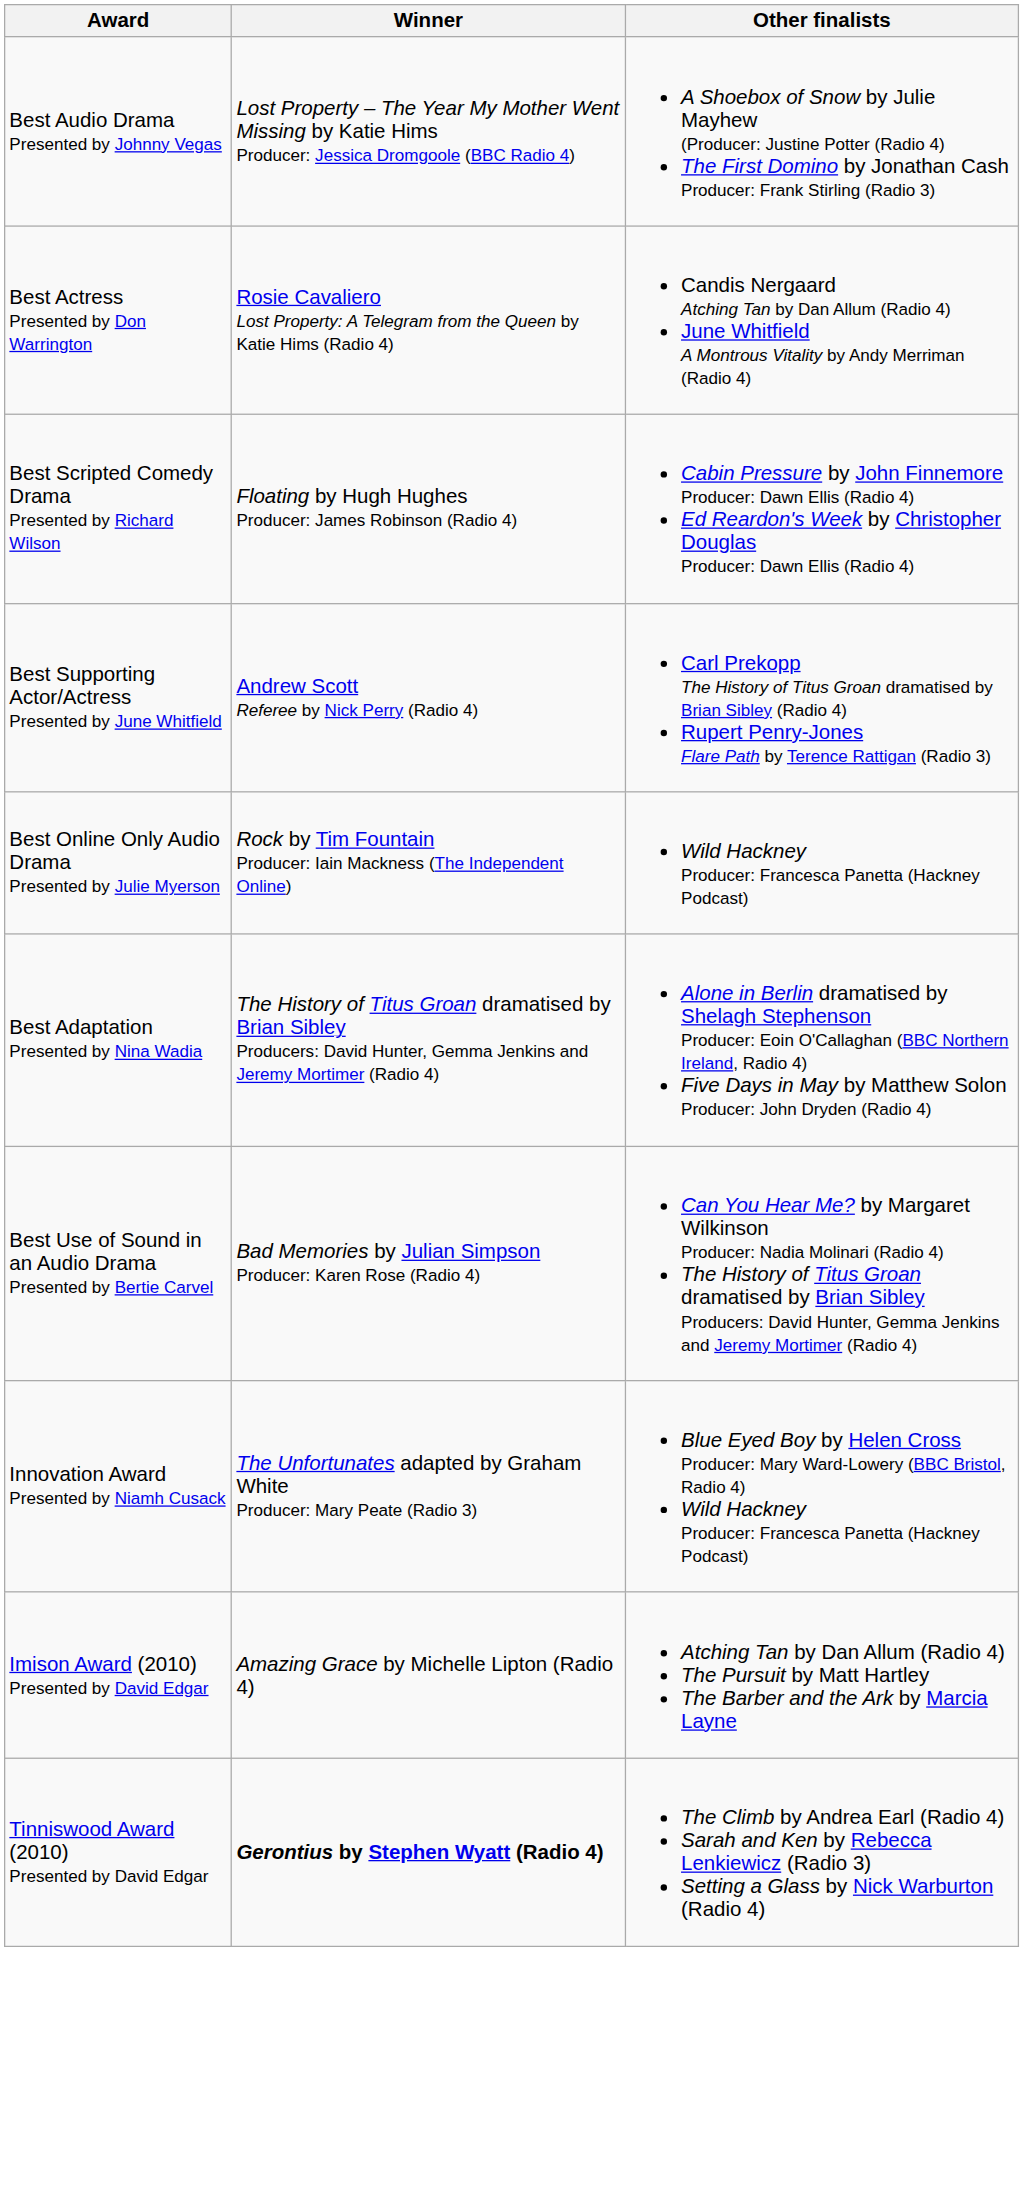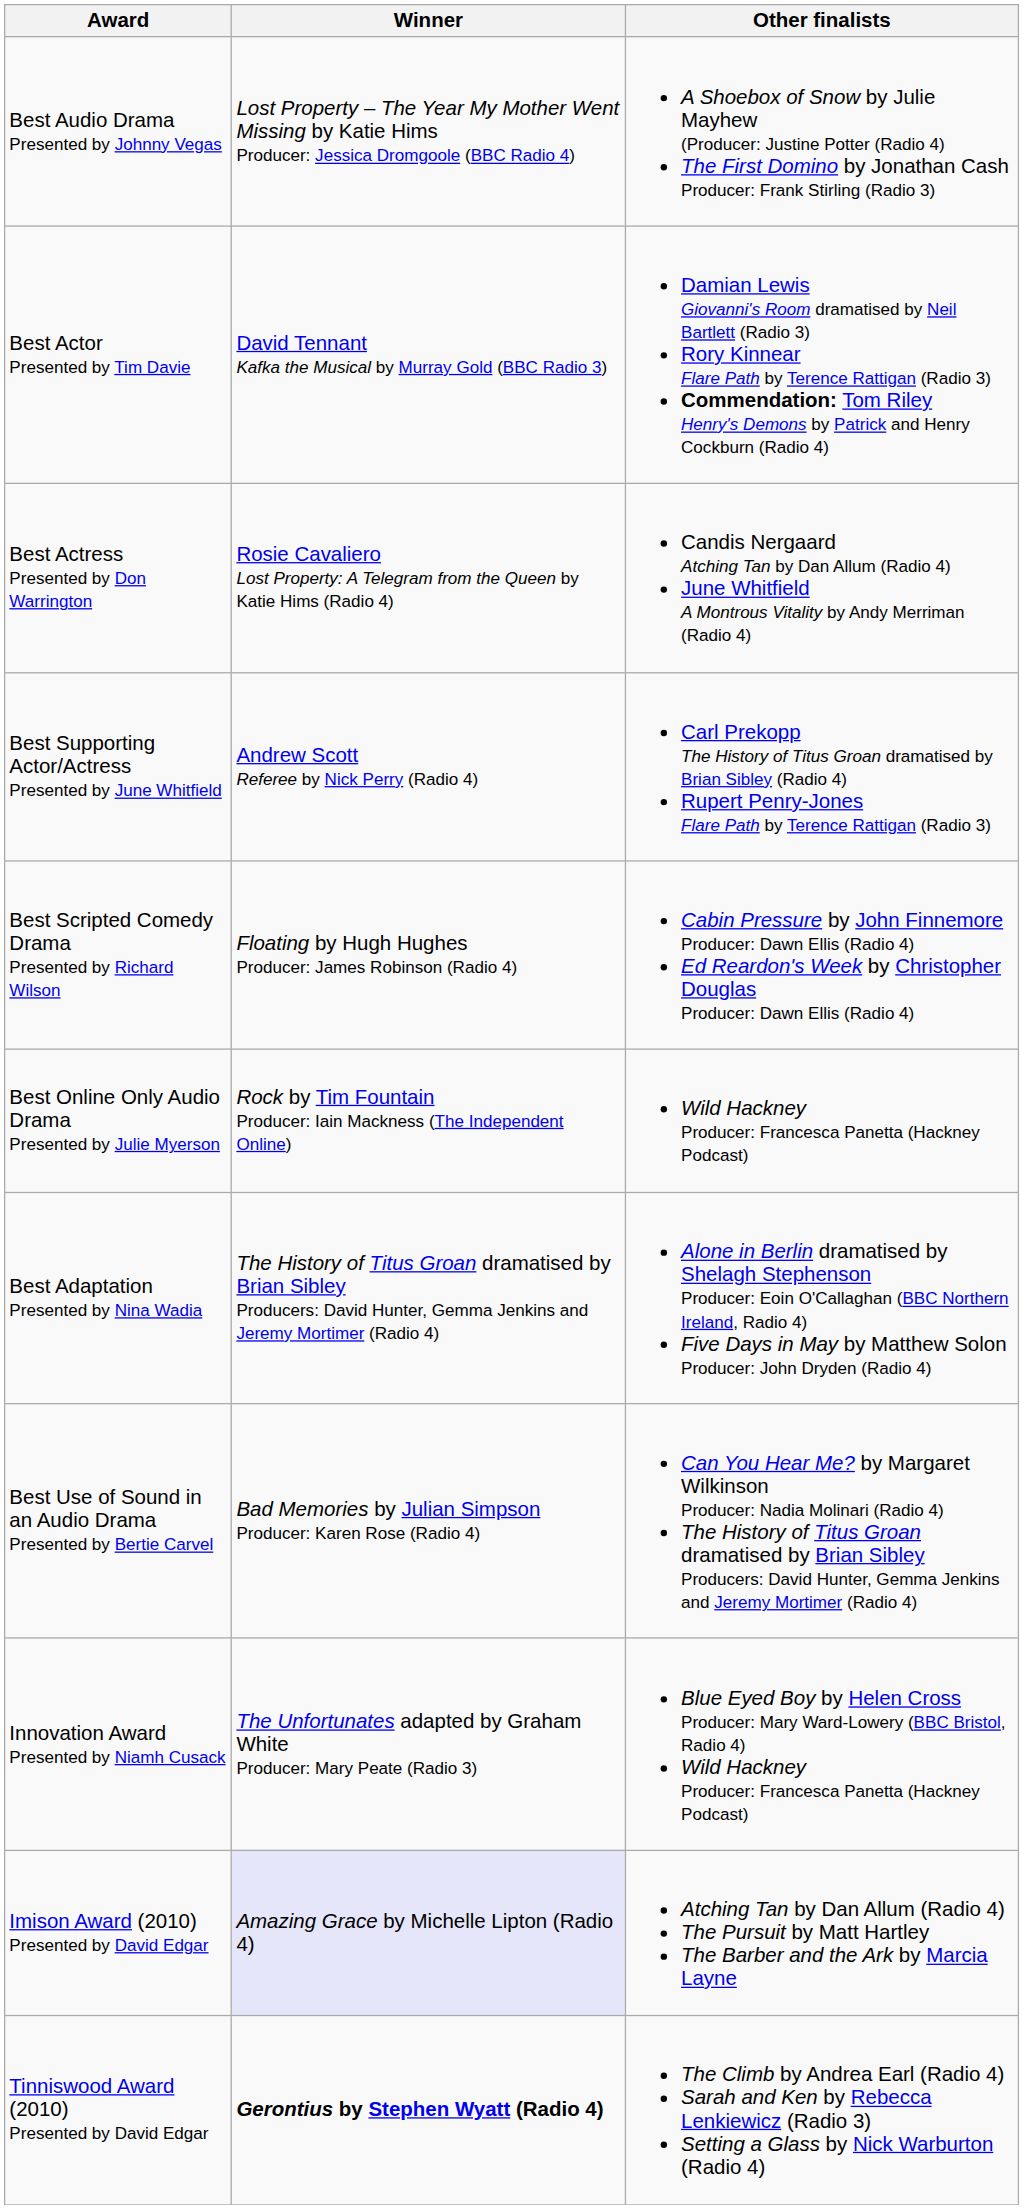 <table class="wikitable">
 <tr>
 <th style="width:170px">Award</th>
 <th style="width:300px">Winner</th>
 <th style="width:300px">Other finalists</th>
 </tr>
 <tr>
 <td>Best Audio Drama<br><small>Presented by <a href='#'>Johnny Vegas</a></small></td>
 <td><em>Lost Property – The Year My Mother Went Missing</em> by Katie Hims<br><small>Producer: <a href='#'>Jessica Dromgoole</a> (<a href='#'>BBC Radio 4</a>)</small></td>
 <td><br><ul><li><em>A Shoebox of Snow</em> by Julie Mayhew<br><small>(Producer: Justine Potter (Radio 4)</small></li><li><em><a href='#'>The First Domino</a></em> by Jonathan Cash<br><small>Producer: Frank Stirling (Radio 3)</small></li></ul></td>
 </tr>
 <tr>
+<td>Best Actor<br><small>Presented by <a href='#'>Tim Davie</a></small></td>
+<td><a href='#'>David Tennant</a><br><small><em>Kafka the Musical</em> by <a href='#'>Murray Gold</a> (<a href='#'>BBC Radio 3</a>)</small></td>
+<td><br><ul><li><a href='#'>Damian Lewis</a><br><small><em><a href='#'>Giovanni's Room</a></em> dramatised by <a href='#'>Neil Bartlett</a> (Radio 3)</small></li><li><a href='#'>Rory Kinnear</a><br><small><em><a href='#'>Flare Path</a></em> by <a href='#'>Terence Rattigan</a> (Radio 3)</small></li><li><strong>Commendation:</strong> <a href='#'>Tom Riley</a><br><small><em><a href='#'>Henry's Demons</a></em> by <a href='#'>Patrick</a> and Henry Cockburn (Radio 4)</small></li></ul></td>
+</tr>
+<tr>
 <td>Best Actress<br><small>Presented by <a href='#'>Don Warrington</a></small></td>
 <td><a href='#'>Rosie Cavaliero</a><br><small><em>Lost Property: A Telegram from the Queen</em> by Katie Hims (Radio 4)</small></td>
 <td><br><ul><li>Candis Nergaard<br><small><em>Atching Tan</em> by Dan Allum (Radio 4)</small></li><li><a href='#'>June Whitfield</a><br><small><em>A Montrous Vitality</em> by Andy Merriman (Radio 4)</small></li></ul></td>
 </tr>
 <tr>
+<td>Best Supporting Actor/Actress<br><small>Presented by <a href='#'>June Whitfield</a></small></td>
+<td><a href='#'>Andrew Scott</a><br><small><em>Referee</em> by <a href='#'>Nick Perry</a> (Radio 4)</small></td>
+<td><br><ul><li><a href='#'>Carl Prekopp</a><br><small><em>The History of Titus Groan</em> dramatised by <a href='#'>Brian Sibley</a> (Radio 4)</small></li><li><a href='#'>Rupert Penry-Jones</a><br><small><em><a href='#'>Flare Path</a></em> by <a href='#'>Terence Rattigan</a> (Radio 3)</small></li></ul></td>
+</tr>
+<tr>
 <td>Best Scripted Comedy Drama<br><small>Presented by <a href='#'>Richard Wilson</a></small></td>
 <td><em>Floating</em> by Hugh Hughes<br><small>Producer: James Robinson (Radio 4)</small></td>
 <td><br><ul><li><em><a href='#'>Cabin Pressure</a></em> by <a href='#'>John Finnemore</a><br><small>Producer: Dawn Ellis (Radio 4)</small></li><li><em><a href='#'>Ed Reardon's Week</a></em> by <a href='#'>Christopher Douglas</a><br><small>Producer: Dawn Ellis (Radio 4)</small></li></ul></td>
-</tr>
-<tr>
-<td>Best Supporting Actor/Actress<br><small>Presented by <a href='#'>June Whitfield</a></small></td>
-<td><a href='#'>Andrew Scott</a><br><small><em>Referee</em> by <a href='#'>Nick Perry</a> (Radio 4)</small></td>
-<td><br><ul><li><a href='#'>Carl Prekopp</a><br><small><em>The History of Titus Groan</em> dramatised by <a href='#'>Brian Sibley</a> (Radio 4)</small></li><li><a href='#'>Rupert Penry-Jones</a><br><small><em><a href='#'>Flare Path</a></em> by <a href='#'>Terence Rattigan</a> (Radio 3)</small></li></ul></td>
 </tr>
 <tr>
 <td>Best Online Only Audio Drama<br><small>Presented by <a href='#'>Julie Myerson</a></small></td>
 <td><em>Rock</em> by <a href='#'>Tim Fountain</a><br><small>Producer: Iain Mackness (<a href='#'>The Independent Online</a>)</small></td>
 <td><br><ul><li><em>Wild Hackney</em><br><small>Producer: Francesca Panetta (Hackney Podcast)</small></li></ul></td>
 </tr>
 <tr>
 <td>Best Adaptation<br><small>Presented by <a href='#'>Nina Wadia</a></small></td>
 <td><em>The History of <a href='#'>Titus Groan</a></em> dramatised by <a href='#'>Brian Sibley</a><br><small>Producers: David Hunter, Gemma Jenkins and <a href='#'>Jeremy Mortimer</a> (Radio 4)</small></td>
 <td><br><ul><li><em><a href='#'>Alone in Berlin</a></em> dramatised by <a href='#'>Shelagh Stephenson</a><br><small>Producer: Eoin O'Callaghan (<a href='#'>BBC Northern Ireland</a>, Radio 4)</small></li><li><em>Five Days in May</em> by Matthew Solon<br><small>Producer: John Dryden (Radio 4)</small></li></ul></td>
 </tr>
 <tr>
 <td>Best Use of Sound in an Audio Drama<br><small>Presented by <a href='#'>Bertie Carvel</a></small></td>
 <td><em>Bad Memories</em> by <a href='#'>Julian Simpson</a><br><small>Producer: Karen Rose (Radio 4)</small></td>
 <td><br><ul><li><em><a href='#'>Can You Hear Me?</a></em> by Margaret Wilkinson<br><small>Producer: Nadia Molinari (Radio 4)</small></li><li><em>The History of <a href='#'>Titus Groan</a></em> dramatised by <a href='#'>Brian Sibley</a><br><small>Producers: David Hunter, Gemma Jenkins and <a href='#'>Jeremy Mortimer</a> (Radio 4)</small></li></ul></td>
 </tr>
 <tr>
 <td>Innovation Award<br><small>Presented by <a href='#'>Niamh Cusack</a></small></td>
 <td><em><a href='#'>The Unfortunates</a></em> adapted by Graham White<br><small>Producer: Mary Peate (Radio 3)</small></td>
 <td><br><ul><li><em>Blue Eyed Boy</em> by <a href='#'>Helen Cross</a><br><small>Producer: Mary Ward-Lowery (<a href='#'>BBC Bristol</a>, Radio 4)</small></li><li><em>Wild Hackney</em><br><small>Producer: Francesca Panetta (Hackney Podcast)</small></li></ul></td>
 </tr>
 <tr>
 <td><a href='#'>Imison Award</a> (2010)<br><small>Presented by <a href='#'>David Edgar</a></small></td>
-<td><em>Amazing Grace</em> by Michelle Lipton (Radio 4)</td>
+<td style="background: lavender;"><em>Amazing Grace</em> by Michelle Lipton (Radio 4)</td>
 <td><br><ul><li><em>Atching Tan</em> by Dan Allum (Radio 4)</li><li><em>The Pursuit</em> by Matt Hartley</li><li><em>The Barber and the Ark</em> by <a href='#'>Marcia Layne</a></li></ul></td>
 </tr>
 <tr>
 <td><a href='#'>Tinniswood Award</a> (2010)<br><small>Presented by David Edgar</small></td>
 <td><strong><em>Gerontius</em> by <a href='#'>Stephen Wyatt</a> (Radio 4)</strong></td>
 <td><br><ul><li><em>The Climb</em> by Andrea Earl (Radio 4)</li><li><em>Sarah and Ken</em> by <a href='#'>Rebecca Lenkiewicz</a> (Radio 3)</li><li><em>Setting a Glass</em> by <a href='#'>Nick Warburton</a> (Radio 4)</li></ul></td>
 </tr>
 </table>
